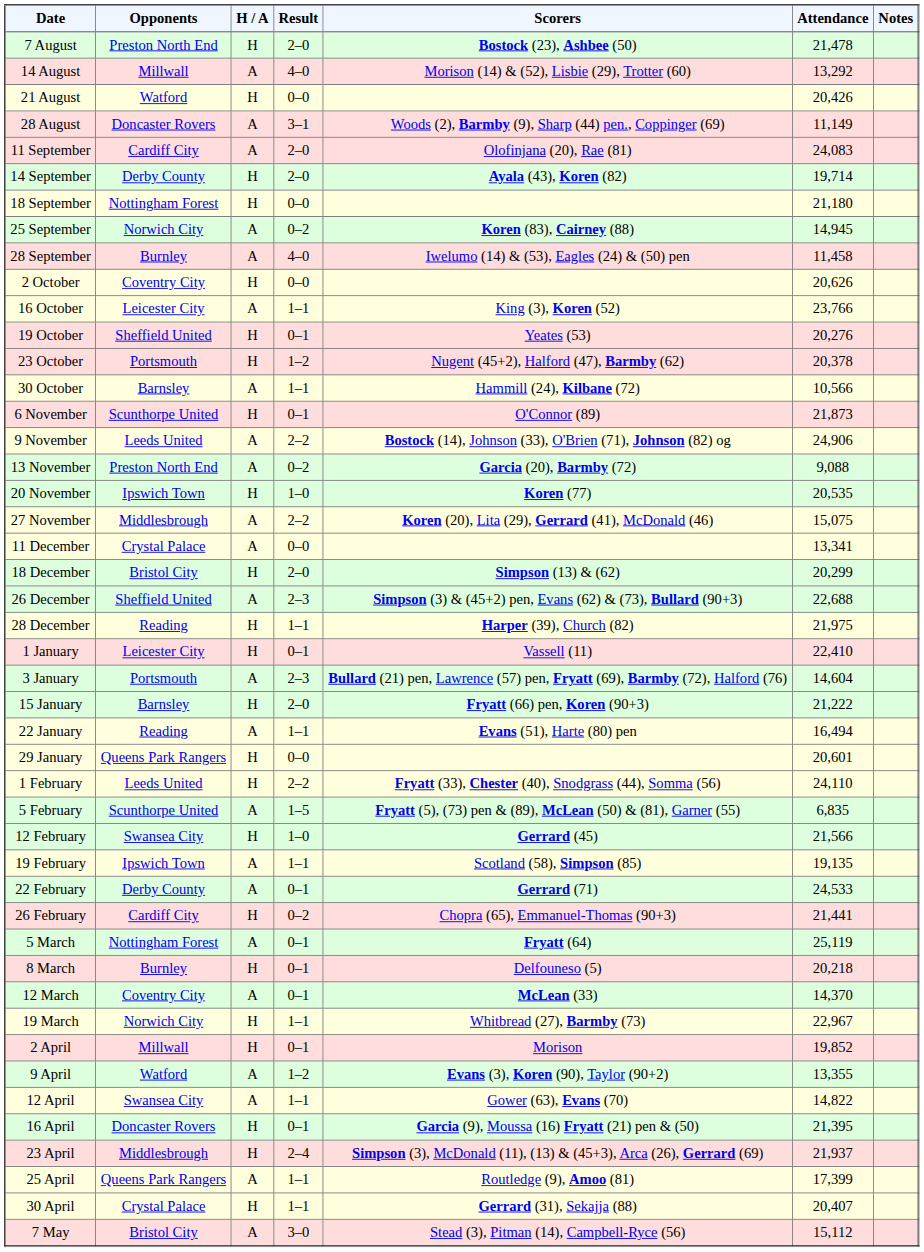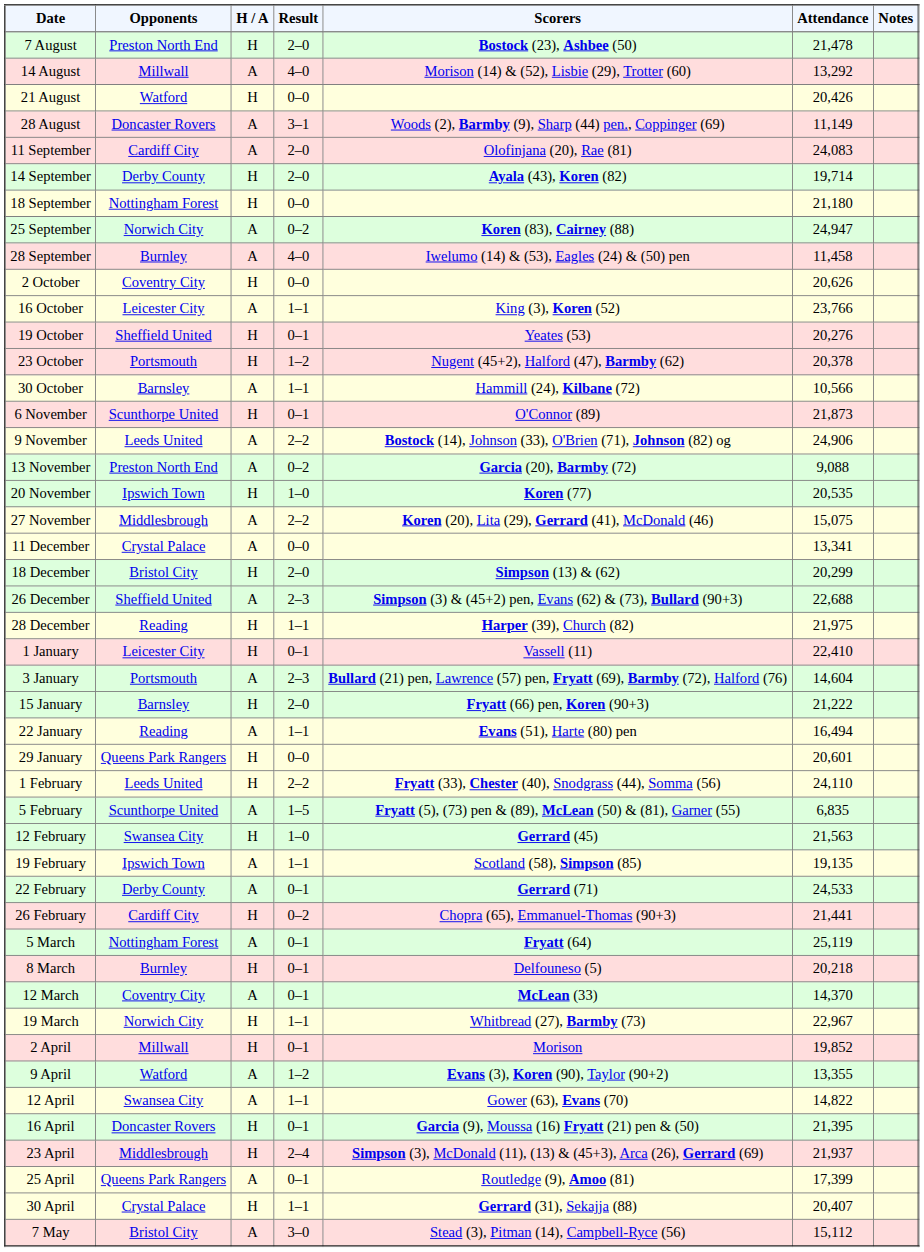 <table border="2" cellpadding="5" style="border-collapse:collapse; text-align:center;">
 <tr bgcolor="#f0f6ff">
 <th>Date</th>
 <th>Opponents</th>
 <th>H / A</th>
 <th>Result</th>
 <th>Scorers</th>
 <th>Attendance</th>
 <th>Notes</th>
 </tr>
 <tr>
 </tr>
 <tr style="background: #ddffdd;">
 <td>7 August</td>
 <td><a href='#'>Preston North End</a></td>
 <td>H</td>
 <td>2–0</td>
 <td><strong><a href='#'>Bostock</a></strong> (23), <strong><a href='#'>Ashbee</a></strong> (50)</td>
 <td>21,478</td>
 <td></td>
 </tr>
 <tr style="background: #ffdddd;">
 <td>14 August</td>
 <td><a href='#'>Millwall</a></td>
 <td>A</td>
 <td>4–0</td>
 <td><a href='#'>Morison</a> (14) & (52), <a href='#'>Lisbie</a> (29), <a href='#'>Trotter</a> (60)</td>
 <td>13,292</td>
 <td></td>
 </tr>
 <tr>
 </tr>
 <tr style="background: #ffffdd;">
 <td>21 August</td>
 <td><a href='#'>Watford</a></td>
 <td>H</td>
 <td>0–0</td>
 <td></td>
 <td>20,426</td>
 <td></td>
 </tr>
 <tr style="background: #ffdddd;">
 <td>28 August</td>
 <td><a href='#'>Doncaster Rovers</a></td>
 <td>A</td>
 <td>3–1</td>
 <td><a href='#'>Woods</a> (2), <strong><a href='#'>Barmby</a></strong> (9), <a href='#'>Sharp</a> (44) <a href='#'>pen.</a>, <a href='#'>Coppinger</a> (69)</td>
 <td>11,149</td>
 <td></td>
 </tr>
 <tr style="background: #ffdddd;">
 <td>11 September</td>
 <td><a href='#'>Cardiff City</a></td>
 <td>A</td>
 <td>2–0</td>
 <td><a href='#'>Olofinjana</a> (20), <a href='#'>Rae</a> (81)</td>
 <td>24,083</td>
 <td></td>
 </tr>
 <tr style="background: #ddffdd;">
 <td>14 September</td>
 <td><a href='#'>Derby County</a></td>
 <td>H</td>
 <td>2–0</td>
 <td><strong><a href='#'>Ayala</a></strong> (43), <strong><a href='#'>Koren</a></strong> (82)</td>
 <td>19,714</td>
 <td></td>
 </tr>
 <tr style="background: #ffffdd;">
 <td>18 September</td>
 <td><a href='#'>Nottingham Forest</a></td>
 <td>H</td>
 <td>0–0</td>
 <td></td>
 <td>21,180</td>
 <td></td>
 </tr>
 <tr>
 </tr>
 <tr style="background: #ddffdd;">
 <td>25 September</td>
 <td><a href='#'>Norwich City</a></td>
 <td>A</td>
 <td>0–2</td>
 <td><strong><a href='#'>Koren</a></strong> (83), <strong><a href='#'>Cairney</a></strong> (88)</td>
-<td>14,945</td>
+<td>24,947</td>
 <td></td>
 </tr>
 <tr style="background: #ffdddd;">
 <td>28 September</td>
 <td><a href='#'>Burnley</a></td>
 <td>A</td>
 <td>4–0</td>
 <td><a href='#'>Iwelumo</a> (14) & (53), <a href='#'>Eagles</a> (24) & (50) pen</td>
 <td>11,458</td>
 <td></td>
 </tr>
 <tr style="background: #ffffdd;">
 <td>2 October</td>
 <td><a href='#'>Coventry City</a></td>
 <td>H</td>
 <td>0–0</td>
 <td></td>
 <td>20,626</td>
 <td></td>
 </tr>
 <tr style="background: #ffffdd;">
 <td>16 October</td>
 <td><a href='#'>Leicester City</a></td>
 <td>A</td>
 <td>1–1</td>
 <td><a href='#'>King</a> (3), <strong><a href='#'>Koren</a></strong> (52)</td>
 <td>23,766</td>
 <td></td>
 </tr>
 <tr style="background: #ffdddd;">
 <td>19 October</td>
 <td><a href='#'>Sheffield United</a></td>
 <td>H</td>
 <td>0–1</td>
 <td><a href='#'>Yeates</a> (53)</td>
 <td>20,276</td>
 <td></td>
 </tr>
 <tr style="background: #ffdddd;">
 <td>23 October</td>
 <td><a href='#'>Portsmouth</a></td>
 <td>H</td>
 <td>1–2</td>
 <td><a href='#'>Nugent</a> (45+2), <a href='#'>Halford</a> (47), <strong><a href='#'>Barmby</a></strong> (62)</td>
 <td>20,378</td>
 <td></td>
 </tr>
 <tr style="background: #ffffdd;">
 <td>30 October</td>
 <td><a href='#'>Barnsley</a></td>
 <td>A</td>
 <td>1–1</td>
 <td><a href='#'>Hammill</a> (24), <strong><a href='#'>Kilbane</a></strong> (72)</td>
 <td>10,566</td>
 <td></td>
 </tr>
 <tr style="background: #ffdddd;">
 <td>6 November</td>
 <td><a href='#'>Scunthorpe United</a></td>
 <td>H</td>
 <td>0–1</td>
 <td><a href='#'>O'Connor</a> (89)</td>
 <td>21,873</td>
 <td></td>
 </tr>
 <tr style="background: #ffffdd;">
 <td>9 November</td>
 <td><a href='#'>Leeds United</a></td>
 <td>A</td>
 <td>2–2</td>
 <td><strong><a href='#'>Bostock</a></strong> (14), <a href='#'>Johnson</a> (33), <a href='#'>O'Brien</a> (71), <strong><a href='#'>Johnson</a></strong> (82) og</td>
 <td>24,906</td>
 <td></td>
 </tr>
 <tr style="background: #ddffdd;">
 <td>13 November</td>
 <td><a href='#'>Preston North End</a></td>
 <td>A</td>
 <td>0–2</td>
 <td><strong><a href='#'>Garcia</a></strong> (20), <strong><a href='#'>Barmby</a></strong> (72)</td>
 <td>9,088</td>
 <td></td>
 </tr>
 <tr style="background: #ddffdd;">
 <td>20 November</td>
 <td><a href='#'>Ipswich Town</a></td>
 <td>H</td>
 <td>1–0</td>
 <td><strong><a href='#'>Koren</a></strong> (77)</td>
 <td>20,535</td>
 <td></td>
 </tr>
 <tr style="background: #ffffdd;">
 <td>27 November</td>
 <td><a href='#'>Middlesbrough</a></td>
 <td>A</td>
 <td>2–2</td>
 <td><strong><a href='#'>Koren</a></strong> (20), <a href='#'>Lita</a> (29), <strong><a href='#'>Gerrard</a></strong> (41), <a href='#'>McDonald</a> (46)</td>
 <td>15,075</td>
 <td></td>
 </tr>
 <tr style="background: #ffffdd;">
 <td>11 December</td>
 <td><a href='#'>Crystal Palace</a></td>
 <td>A</td>
 <td>0–0</td>
 <td></td>
 <td>13,341</td>
 <td></td>
 </tr>
 <tr style="background: #ddffdd;">
 <td>18 December</td>
 <td><a href='#'>Bristol City</a></td>
 <td>H</td>
 <td>2–0</td>
 <td><strong><a href='#'>Simpson</a></strong> (13) & (62)</td>
 <td>20,299</td>
 <td></td>
 </tr>
 <tr style="background: #ddffdd;">
 <td>26 December</td>
 <td><a href='#'>Sheffield United</a></td>
 <td>A</td>
 <td>2–3</td>
 <td><strong><a href='#'>Simpson</a></strong> (3) & (45+2) pen, <a href='#'>Evans</a> (62) & (73), <strong><a href='#'>Bullard</a></strong> (90+3)</td>
 <td>22,688</td>
 <td></td>
 </tr>
 <tr style="background: #ffffdd;">
 <td>28 December</td>
 <td><a href='#'>Reading</a></td>
 <td>H</td>
 <td>1–1</td>
 <td><strong><a href='#'>Harper</a></strong> (39), <a href='#'>Church</a> (82)</td>
 <td>21,975</td>
 <td></td>
 </tr>
 <tr style="background: #ffdddd;">
 <td>1 January</td>
 <td><a href='#'>Leicester City</a></td>
 <td>H</td>
 <td>0–1</td>
 <td><a href='#'>Vassell</a> (11)</td>
 <td>22,410</td>
 <td></td>
 </tr>
 <tr style="background: #ddffdd;">
 <td>3 January</td>
 <td><a href='#'>Portsmouth</a></td>
 <td>A</td>
 <td>2–3</td>
 <td><strong><a href='#'>Bullard</a></strong> (21) pen, <a href='#'>Lawrence</a> (57) pen, <strong><a href='#'>Fryatt</a></strong> (69), <strong><a href='#'>Barmby</a></strong> (72), <a href='#'>Halford</a> (76)</td>
 <td>14,604</td>
 <td></td>
 </tr>
 <tr style="background: #ddffdd;">
 <td>15 January</td>
 <td><a href='#'>Barnsley</a></td>
 <td>H</td>
 <td>2–0</td>
 <td><strong><a href='#'>Fryatt</a></strong> (66) pen, <strong><a href='#'>Koren</a></strong> (90+3)</td>
 <td>21,222</td>
 <td></td>
 </tr>
 <tr style="background: #ffffdd;">
 <td>22 January</td>
 <td><a href='#'>Reading</a></td>
 <td>A</td>
 <td>1–1</td>
 <td><strong><a href='#'>Evans</a></strong> (51), <a href='#'>Harte</a> (80) pen</td>
 <td>16,494</td>
 <td></td>
 </tr>
 <tr style="background: #ffffdd;">
 <td>29 January</td>
 <td><a href='#'>Queens Park Rangers</a></td>
 <td>H</td>
 <td>0–0</td>
 <td></td>
 <td>20,601</td>
 <td></td>
 </tr>
 <tr style="background: #ffffdd;">
 <td>1 February</td>
 <td><a href='#'>Leeds United</a></td>
 <td>H</td>
 <td>2–2</td>
 <td><strong><a href='#'>Fryatt</a></strong> (33), <strong><a href='#'>Chester</a></strong> (40), <a href='#'>Snodgrass</a> (44), <a href='#'>Somma</a> (56)</td>
 <td>24,110</td>
 <td></td>
 </tr>
 <tr style="background: #ddffdd;">
 <td>5 February</td>
 <td><a href='#'>Scunthorpe United</a></td>
 <td>A</td>
 <td>1–5</td>
 <td><strong><a href='#'>Fryatt</a></strong> (5), (73) pen & (89), <strong><a href='#'>McLean</a></strong> (50) & (81), <a href='#'>Garner</a> (55)</td>
 <td>6,835</td>
 <td></td>
 </tr>
 <tr style="background: #ddffdd;">
 <td>12 February</td>
 <td><a href='#'>Swansea City</a></td>
 <td>H</td>
 <td>1–0</td>
 <td><strong><a href='#'>Gerrard</a></strong> (45)</td>
-<td>21,566</td>
+<td>21,563</td>
 <td></td>
 </tr>
 <tr style="background: #ffffdd;">
 <td>19 February</td>
 <td><a href='#'>Ipswich Town</a></td>
 <td>A</td>
 <td>1–1</td>
 <td><a href='#'>Scotland</a> (58), <strong><a href='#'>Simpson</a></strong> (85)</td>
 <td>19,135</td>
 <td></td>
 </tr>
 <tr style="background: #ddffdd;">
 <td>22 February</td>
 <td><a href='#'>Derby County</a></td>
 <td>A</td>
 <td>0–1</td>
 <td><strong><a href='#'>Gerrard</a></strong> (71)</td>
 <td>24,533</td>
 <td></td>
 </tr>
 <tr style="background: #ffdddd;">
 <td>26 February</td>
 <td><a href='#'>Cardiff City</a></td>
 <td>H</td>
 <td>0–2</td>
 <td><a href='#'>Chopra</a> (65), <a href='#'>Emmanuel-Thomas</a> (90+3)</td>
 <td>21,441</td>
 <td></td>
 </tr>
 <tr style="background: #ddffdd;">
 <td>5 March</td>
 <td><a href='#'>Nottingham Forest</a></td>
 <td>A</td>
 <td>0–1</td>
 <td><strong><a href='#'>Fryatt</a></strong> (64)</td>
 <td>25,119</td>
 <td></td>
 </tr>
 <tr style="background: #ffdddd;">
 <td>8 March</td>
 <td><a href='#'>Burnley</a></td>
 <td>H</td>
 <td>0–1</td>
 <td><a href='#'>Delfouneso</a> (5)</td>
 <td>20,218</td>
 <td></td>
 </tr>
 <tr style="background: #ddffdd;">
 <td>12 March</td>
 <td><a href='#'>Coventry City</a></td>
 <td>A</td>
 <td>0–1</td>
 <td><strong><a href='#'>McLean</a></strong> (33)</td>
 <td>14,370</td>
 <td></td>
 </tr>
 <tr style="background: #ffffdd;">
 <td>19 March</td>
 <td><a href='#'>Norwich City</a></td>
 <td>H</td>
 <td>1–1</td>
 <td><a href='#'>Whitbread</a> (27), <strong><a href='#'>Barmby</a></strong> (73)</td>
 <td>22,967</td>
 <td></td>
 </tr>
 <tr style="background: #ffdddd;">
 <td>2 April</td>
 <td><a href='#'>Millwall</a></td>
 <td>H</td>
 <td>0–1</td>
 <td><a href='#'>Morison</a></td>
 <td>19,852</td>
 <td></td>
 </tr>
 <tr style="background: #ddffdd;">
 <td>9 April</td>
 <td><a href='#'>Watford</a></td>
 <td>A</td>
 <td>1–2</td>
 <td><strong><a href='#'>Evans</a></strong> (3), <strong><a href='#'>Koren</a></strong> (90), <a href='#'>Taylor</a> (90+2)</td>
 <td>13,355</td>
 <td></td>
 </tr>
 <tr style="background: #ffffdd;">
 <td>12 April</td>
 <td><a href='#'>Swansea City</a></td>
 <td>A</td>
 <td>1–1</td>
 <td><a href='#'>Gower</a> (63), <strong><a href='#'>Evans</a></strong> (70)</td>
 <td>14,822</td>
 <td></td>
 </tr>
 <tr style="background: #ddffdd;">
 <td>16 April</td>
 <td><a href='#'>Doncaster Rovers</a></td>
 <td>H</td>
 <td>0–1</td>
 <td><strong><a href='#'>Garcia</a></strong> (9), <a href='#'>Moussa</a> (16) <strong><a href='#'>Fryatt</a></strong> (21) pen & (50)</td>
 <td>21,395</td>
 <td></td>
 </tr>
 <tr style="background: #ffdddd;">
 <td>23 April</td>
 <td><a href='#'>Middlesbrough</a></td>
 <td>H</td>
 <td>2–4</td>
 <td><strong><a href='#'>Simpson</a></strong> (3), <a href='#'>McDonald</a> (11), (13) & (45+3), <a href='#'>Arca</a> (26), <strong><a href='#'>Gerrard</a></strong> (69)</td>
 <td>21,937</td>
 <td></td>
 </tr>
 <tr style="background: #ffffdd;">
 <td>25 April</td>
 <td><a href='#'>Queens Park Rangers</a></td>
 <td>A</td>
-<td>1–1</td>
+<td>0–1</td>
 <td><a href='#'>Routledge</a> (9), <strong><a href='#'>Amoo</a></strong> (81)</td>
 <td>17,399</td>
 <td></td>
 </tr>
 <tr style="background: #ffffdd;">
 <td>30 April</td>
 <td><a href='#'>Crystal Palace</a></td>
 <td>H</td>
 <td>1–1</td>
 <td><strong><a href='#'>Gerrard</a></strong> (31), <a href='#'>Sekajja</a> (88)</td>
 <td>20,407</td>
 <td></td>
 </tr>
 <tr style="background: #ffdddd;">
 <td>7 May</td>
 <td><a href='#'>Bristol City</a></td>
 <td>A</td>
 <td>3–0</td>
 <td><a href='#'>Stead</a> (3), <a href='#'>Pitman</a> (14), <a href='#'>Campbell-Ryce</a> (56)</td>
 <td>15,112</td>
 <td></td>
 </tr>
 </table>
